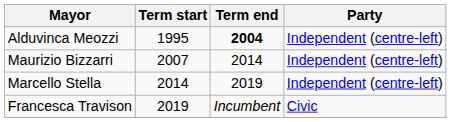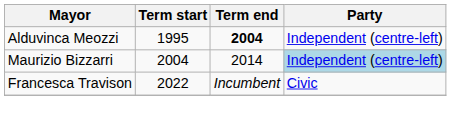 <table class="wikitable">
 <tr>
 <th>Mayor</th>
 <th>Term start</th>
 <th>Term end</th>
 <th>Party</th>
 </tr>
 <tr>
 <td>Alduvinca Meozzi</td>
 <td align=center>1995</td>
 <td align=center><strong>2004</strong></td>
 <td><a href='#'>Independent</a> (<a href='#'>centre-left</a>)</td>
 </tr>
 <tr>
 <td>Maurizio Bizzarri</td>
-<td align=center>2007</td>
+<td align=center>2004</td>
 <td align=center>2014</td>
-<td><a href='#'>Independent</a> (<a href='#'>centre-left</a>)</td>
-</tr>
-<tr>
-<td>Marcello Stella</td>
-<td align=center>2014</td>
-<td align=center>2019</td>
-<td><a href='#'>Independent</a> (<a href='#'>centre-left</a>)</td>
+<td style="background: lightblue;"><a href='#'>Independent</a> (<a href='#'>centre-left</a>)</td>
 </tr>
 <tr>
 <td>Francesca Travison</td>
-<td align=center>2019</td>
+<td align=center>2022</td>
 <td align=center><em>Incumbent</em></td>
 <td><a href='#'>Civic</a></td>
 </tr>
 <tr>
 </tr>
 </table>
